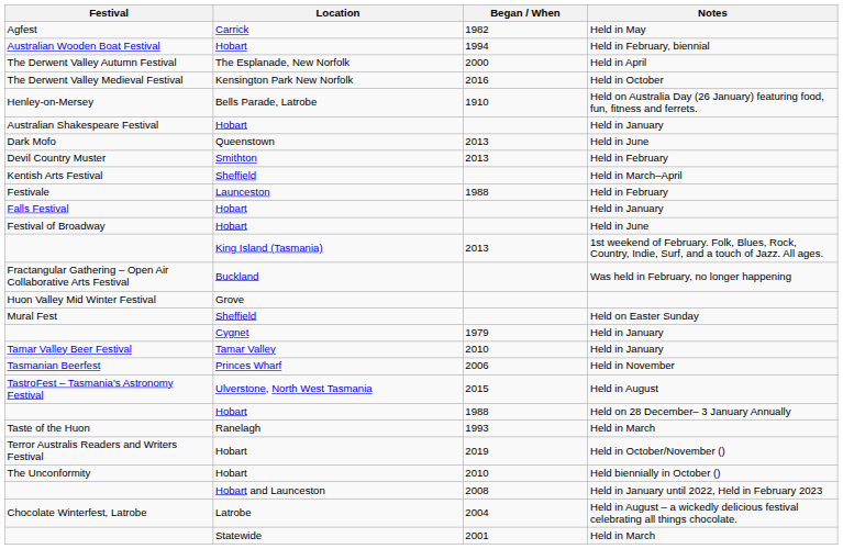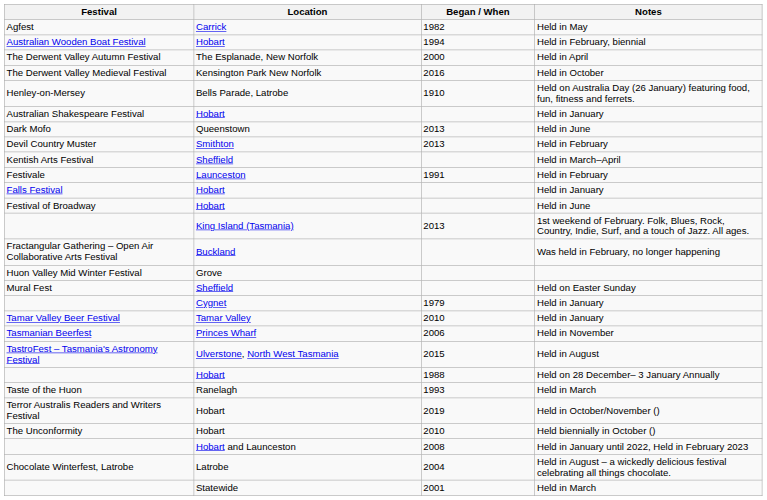 <table class="wikitable sortable" style="width:100%;">
 <tr>
 <th style="width:25%;">Festival</th>
 <th style="width:30%;">Location</th>
 <th style="width:15%;">Began / When</th>
 <th style="width:30%;">Notes</th>
 </tr>
 <tr style="text-align:left;">
 <td>Agfest</td>
 <td><a href='#'>Carrick</a></td>
 <td>1982</td>
 <td>Held in May</td>
 </tr>
 <tr style="text-align:left;">
 <td><a href='#'>Australian Wooden Boat Festival</a></td>
 <td><a href='#'>Hobart</a></td>
 <td>1994</td>
 <td>Held in February, biennial</td>
 </tr>
 <tr>
 <td>The Derwent Valley Autumn Festival</td>
 <td>The Esplanade, New Norfolk</td>
 <td>2000</td>
 <td>Held in April</td>
 </tr>
 <tr>
 <td>The Derwent Valley Medieval Festival</td>
 <td>Kensington Park New Norfolk</td>
 <td>2016</td>
 <td>Held in October</td>
 </tr>
 <tr style="text-align:left;">
 <td>Henley-on-Mersey</td>
 <td>Bells Parade, Latrobe</td>
 <td>1910</td>
 <td>Held on Australia Day (26 January) featuring food, fun, fitness and ferrets.</td>
 </tr>
 <tr style="text-align:left;">
 <td>Australian Shakespeare Festival</td>
 <td><a href='#'>Hobart</a></td>
 <td></td>
 <td>Held in January</td>
 </tr>
 <tr>
 <td>Dark Mofo</td>
 <td>Queenstown</td>
 <td>2013</td>
 <td>Held in June</td>
 </tr>
 <tr style="text-align:left;">
 <td>Devil Country Muster</td>
 <td><a href='#'>Smithton</a></td>
 <td>2013</td>
 <td>Held in February</td>
 </tr>
 <tr style="text-align:left;">
 <td>Kentish Arts Festival</td>
 <td><a href='#'>Sheffield</a></td>
 <td></td>
 <td>Held in March–April</td>
 </tr>
 <tr style="text-align:left;">
 <td>Festivale</td>
 <td><a href='#'>Launceston</a></td>
-<td>1988</td>
+<td>1991</td>
 <td>Held in February</td>
 </tr>
 <tr style="text-align:left;">
 <td><a href='#'>Falls Festival</a></td>
 <td><a href='#'>Hobart</a></td>
 <td></td>
 <td>Held in January</td>
 </tr>
 <tr style="text-align:left;">
 <td>Festival of Broadway</td>
 <td><a href='#'>Hobart</a></td>
 <td></td>
 <td>Held in June</td>
 </tr>
 <tr style="text-align:left;">
 <td></td>
 <td><a href='#'>King Island (Tasmania)</a></td>
 <td>2013</td>
 <td>1st weekend of February. Folk, Blues, Rock, Country, Indie, Surf, and a touch of Jazz. All ages.</td>
 </tr>
 <tr style="text-align:left;">
 <td>Fractangular Gathering – Open Air Collaborative Arts Festival</td>
 <td><a href='#'>Buckland</a></td>
 <td></td>
 <td>Was held in February, no longer happening</td>
 </tr>
 <tr>
 <td>Huon Valley Mid Winter Festival</td>
 <td>Grove</td>
 <td></td>
 <td></td>
 </tr>
 <tr style="text-align:left;">
 <td>Mural Fest</td>
 <td><a href='#'>Sheffield</a></td>
 <td></td>
 <td>Held on Easter Sunday</td>
 </tr>
 <tr style="text-align:left;">
 <td></td>
 <td><a href='#'>Cygnet</a></td>
 <td>1979</td>
 <td>Held in January</td>
 </tr>
 <tr style="text-align:left;">
 <td><a href='#'>Tamar Valley Beer Festival</a></td>
 <td><a href='#'>Tamar Valley</a></td>
 <td>2010</td>
 <td>Held in January</td>
 </tr>
 <tr style="text-align:left;">
 <td><a href='#'>Tasmanian Beerfest</a></td>
 <td><a href='#'>Princes Wharf</a></td>
 <td>2006</td>
 <td>Held in November</td>
 </tr>
 <tr style="text-align:left;">
 <td><a href='#'>TastroFest – Tasmania's Astronomy Festival</a></td>
 <td><a href='#'>Ulverstone</a>, <a href='#'>North West Tasmania</a></td>
 <td>2015</td>
 <td>Held in August</td>
 </tr>
 <tr style="text-align:left;">
 <td></td>
 <td><a href='#'>Hobart</a></td>
 <td>1988</td>
 <td>Held on 28 December– 3 January Annually</td>
 </tr>
 <tr style="text-align:left;">
 <td>Taste of the Huon</td>
 <td>Ranelagh</td>
 <td>1993</td>
 <td>Held in March</td>
 </tr>
 <tr>
 <td>Terror Australis Readers and Writers Festival</td>
 <td>Hobart</td>
 <td>2019</td>
 <td>Held in October/November ()</td>
 </tr>
 <tr>
 <td>The Unconformity</td>
 <td>Hobart</td>
 <td>2010</td>
 <td>Held biennially in October ()</td>
 </tr>
 <tr style="text-align:left;">
 <td></td>
 <td><a href='#'>Hobart</a> and Launceston</td>
 <td>2008</td>
 <td>Held in January until 2022, Held in February 2023</td>
 </tr>
 <tr style="text-align:left;">
 <td>Chocolate Winterfest, Latrobe</td>
 <td>Latrobe</td>
 <td>2004</td>
 <td>Held in August – a wickedly delicious festival celebrating all things chocolate.</td>
 </tr>
 <tr style="text-align:left;">
 <td></td>
 <td>Statewide</td>
 <td>2001</td>
 <td>Held in March</td>
 </tr>
 </table>
